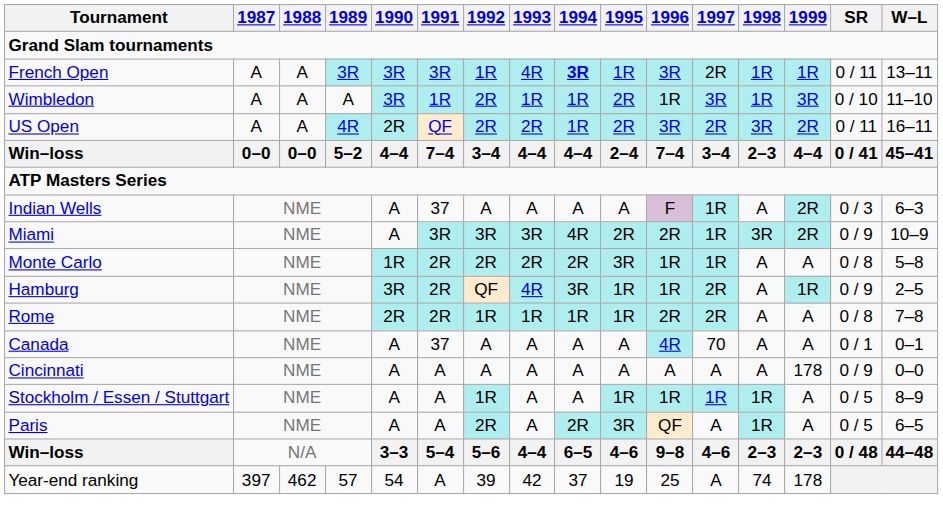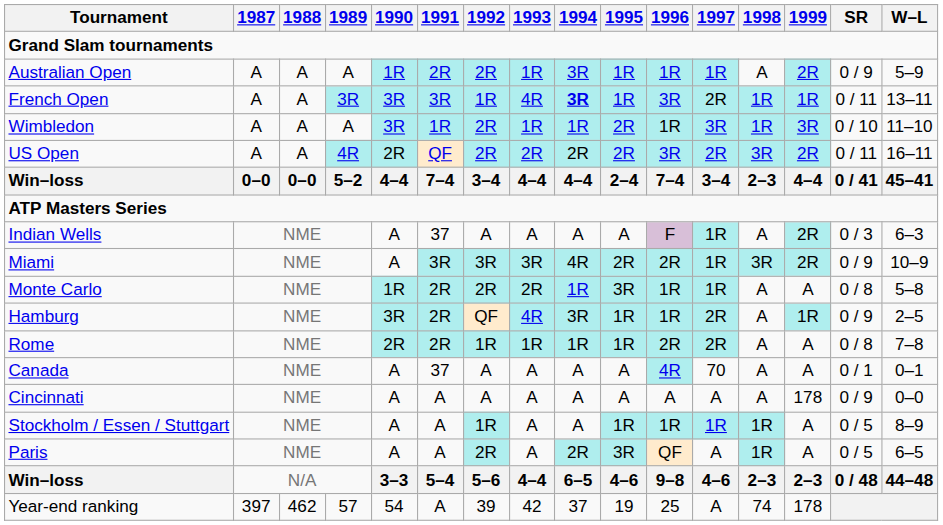 <table class=wikitable style=text-align:center>
 <tr>
 <th>Tournament</th>
 <th><a href='#'>1987</a></th>
 <th><a href='#'>1988</a></th>
 <th><a href='#'>1989</a></th>
 <th><a href='#'>1990</a></th>
 <th><a href='#'>1991</a></th>
 <th><a href='#'>1992</a></th>
 <th><a href='#'>1993</a></th>
 <th><a href='#'>1994</a></th>
 <th><a href='#'>1995</a></th>
 <th><a href='#'>1996</a></th>
 <th><a href='#'>1997</a></th>
 <th><a href='#'>1998</a></th>
 <th><a href='#'>1999</a></th>
 <th>SR</th>
 <th>W–L</th>
 </tr>
 <tr>
 <td colspan=16 align=left><strong>Grand Slam tournaments</strong></td>
+</tr>
+<tr>
+<td align=left><a href='#'>Australian Open</a></td>
+<td>A</td>
+<td>A</td>
+<td>A</td>
+<td bgcolor=afeeee><a href='#'>1R</a></td>
+<td bgcolor=afeeee><a href='#'>2R</a></td>
+<td bgcolor=afeeee><a href='#'>2R</a></td>
+<td bgcolor=afeeee><a href='#'>1R</a></td>
+<td bgcolor=afeeee><a href='#'>3R</a></td>
+<td bgcolor=afeeee><a href='#'>1R</a></td>
+<td bgcolor=afeeee><a href='#'>1R</a></td>
+<td bgcolor=afeeee><a href='#'>1R</a></td>
+<td>A</td>
+<td bgcolor=afeeee><a href='#'>2R</a></td>
+<td>0 / 9</td>
+<td>5–9</td>
 </tr>
 <tr>
 <td align=left><a href='#'>French Open</a></td>
 <td>A</td>
 <td>A</td>
 <td bgcolor=afeeee><a href='#'>3R</a></td>
 <td bgcolor=afeeee><a href='#'>3R</a></td>
 <td bgcolor=afeeee><a href='#'>3R</a></td>
 <td bgcolor=afeeee><a href='#'>1R</a></td>
 <td bgcolor=afeeee><a href='#'>4R</a></td>
 <td bgcolor=afeeee><strong><a href='#'>3R</a></strong></td>
 <td bgcolor=afeeee><a href='#'>1R</a></td>
 <td bgcolor=afeeee><a href='#'>3R</a></td>
 <td bgcolor=afeeee>2R</td>
 <td bgcolor=afeeee><a href='#'>1R</a></td>
 <td bgcolor=afeeee><a href='#'>1R</a></td>
 <td>0 / 11</td>
 <td>13–11</td>
 </tr>
 <tr>
 <td align=left><a href='#'>Wimbledon</a></td>
 <td>A</td>
 <td>A</td>
 <td>A</td>
 <td bgcolor=afeeee><a href='#'>3R</a></td>
 <td bgcolor=afeeee><a href='#'>1R</a></td>
 <td bgcolor=afeeee><a href='#'>2R</a></td>
 <td bgcolor=afeeee><a href='#'>1R</a></td>
 <td bgcolor=afeeee><a href='#'>1R</a></td>
 <td bgcolor=afeeee><a href='#'>2R</a></td>
 <td bgcolor=afeeee>1R</td>
 <td bgcolor=afeeee><a href='#'>3R</a></td>
 <td bgcolor=afeeee><a href='#'>1R</a></td>
 <td bgcolor=afeeee><a href='#'>3R</a></td>
 <td>0 / 10</td>
 <td>11–10</td>
 </tr>
 <tr>
 <td align=left><a href='#'>US Open</a></td>
 <td>A</td>
 <td>A</td>
 <td bgcolor=afeeee><a href='#'>4R</a></td>
 <td bgcolor=afeeee>2R</td>
 <td bgcolor=ffebcd><a href='#'>QF</a></td>
 <td bgcolor=afeeee><a href='#'>2R</a></td>
 <td bgcolor=afeeee><a href='#'>2R</a></td>
-<td bgcolor=afeeee><a href='#'>1R</a></td>
+<td bgcolor=afeeee>2R</td>
 <td bgcolor=afeeee><a href='#'>2R</a></td>
 <td bgcolor=afeeee><a href='#'>3R</a></td>
 <td bgcolor=afeeee><a href='#'>2R</a></td>
 <td bgcolor=afeeee><a href='#'>3R</a></td>
 <td bgcolor=afeeee><a href='#'>2R</a></td>
 <td>0 / 11</td>
 <td>16–11</td>
 </tr>
 <tr>
 <th style=text-align:left>Win–loss</th>
 <th>0–0</th>
 <th>0–0</th>
 <th>5–2</th>
 <th>4–4</th>
 <th>7–4</th>
 <th>3–4</th>
 <th>4–4</th>
 <th>4–4</th>
 <th>2–4</th>
 <th>7–4</th>
 <th>3–4</th>
 <th>2–3</th>
 <th>4–4</th>
 <th>0 / 41</th>
 <th>45–41</th>
 </tr>
 <tr>
 <td colspan=16 align=left><strong>ATP Masters Series</strong></td>
 </tr>
 <tr>
 <td align=left><a href='#'>Indian Wells</a></td>
 <td colspan=3 style=color:#767676>NME</td>
 <td>A</td>
 <td>37</td>
 <td>A</td>
 <td>A</td>
 <td>A</td>
 <td>A</td>
 <td bgcolor=thistle>F</td>
 <td bgcolor=afeeee>1R</td>
 <td>A</td>
 <td bgcolor=afeeee>2R</td>
 <td>0 / 3</td>
 <td>6–3</td>
 </tr>
 <tr>
 <td align=left><a href='#'>Miami</a></td>
 <td colspan=3 style=color:#767676>NME</td>
 <td>A</td>
 <td bgcolor=afeeee>3R</td>
 <td bgcolor=afeeee>3R</td>
 <td bgcolor=afeeee>3R</td>
 <td bgcolor=afeeee>4R</td>
 <td bgcolor=afeeee>2R</td>
 <td bgcolor=afeeee>2R</td>
 <td bgcolor=afeeee>1R</td>
 <td bgcolor=afeeee>3R</td>
 <td bgcolor=afeeee>2R</td>
 <td>0 / 9</td>
 <td>10–9</td>
 </tr>
 <tr>
 <td align=left><a href='#'>Monte Carlo</a></td>
 <td colspan=3 style=color:#767676>NME</td>
 <td bgcolor=afeeee>1R</td>
 <td bgcolor=afeeee>2R</td>
 <td bgcolor=afeeee>2R</td>
 <td bgcolor=afeeee>2R</td>
-<td bgcolor=afeeee>2R</td>
+<td bgcolor=afeeee><a href='#'>1R</a></td>
 <td bgcolor=afeeee>3R</td>
 <td bgcolor=afeeee>1R</td>
 <td bgcolor=afeeee>1R</td>
 <td>A</td>
 <td>A</td>
 <td>0 / 8</td>
 <td>5–8</td>
 </tr>
 <tr>
 <td align=left><a href='#'>Hamburg</a></td>
 <td colspan=3 style=color:#767676>NME</td>
 <td bgcolor=afeeee>3R</td>
 <td bgcolor=afeeee>2R</td>
 <td bgcolor=ffebcd>QF</td>
 <td bgcolor=afeeee><a href='#'>4R</a></td>
 <td bgcolor=afeeee>3R</td>
 <td bgcolor=afeeee>1R</td>
 <td bgcolor=afeeee>1R</td>
 <td bgcolor=afeeee>2R</td>
 <td>A</td>
 <td bgcolor=afeeee>1R</td>
 <td>0 / 9</td>
 <td>2–5</td>
 </tr>
 <tr>
 <td align=left><a href='#'>Rome</a></td>
 <td colspan=3 style=color:#767676>NME</td>
 <td bgcolor=afeeee>2R</td>
 <td bgcolor=afeeee>2R</td>
 <td bgcolor=afeeee>1R</td>
 <td bgcolor=afeeee>1R</td>
 <td bgcolor=afeeee>1R</td>
 <td bgcolor=afeeee>1R</td>
 <td bgcolor=afeeee>2R</td>
 <td bgcolor=afeeee>2R</td>
 <td>A</td>
 <td>A</td>
 <td>0 / 8</td>
 <td>7–8</td>
 </tr>
 <tr>
 <td align=left><a href='#'>Canada</a></td>
 <td colspan=3 style=color:#767676>NME</td>
 <td>A</td>
 <td>37</td>
 <td>A</td>
 <td>A</td>
 <td>A</td>
 <td>A</td>
 <td bgcolor=afeeee><a href='#'>4R</a></td>
 <td>70</td>
 <td>A</td>
 <td>A</td>
 <td>0 / 1</td>
 <td>0–1</td>
 </tr>
 <tr>
 <td align=left><a href='#'>Cincinnati</a></td>
 <td colspan=3 style=color:#767676>NME</td>
 <td>A</td>
 <td>A</td>
 <td>A</td>
 <td>A</td>
 <td>A</td>
 <td>A</td>
 <td>A</td>
 <td>A</td>
 <td>A</td>
 <td>178</td>
 <td>0 / 9</td>
 <td>0–0</td>
 </tr>
 <tr>
 <td align=left><a href='#'>Stockholm / Essen / Stuttgart</a></td>
 <td colspan=3 style=color:#767676>NME</td>
 <td>A</td>
 <td>A</td>
 <td bgcolor=afeeee>1R</td>
 <td>A</td>
 <td>A</td>
 <td bgcolor=afeeee>1R</td>
 <td bgcolor=afeeee>1R</td>
 <td bgcolor=afeeee><a href='#'>1R</a></td>
 <td bgcolor=afeeee>1R</td>
 <td>A</td>
 <td>0 / 5</td>
 <td>8–9</td>
 </tr>
 <tr>
 <td align=left><a href='#'>Paris</a></td>
 <td colspan=3 style=color:#767676>NME</td>
 <td>A</td>
 <td>A</td>
 <td bgcolor=afeeee>2R</td>
 <td>A</td>
 <td bgcolor=afeeee>2R</td>
 <td bgcolor=afeeee>3R</td>
 <td bgcolor=ffebcd>QF</td>
 <td>A</td>
 <td bgcolor=afeeee>1R</td>
 <td>A</td>
 <td>0 / 5</td>
 <td>6–5</td>
 </tr>
 <tr>
 <th style=text-align:left>Win–loss</th>
 <td colspan=3 style=color:#767676>N/A</td>
 <th>3–3</th>
 <th>5–4</th>
 <th>5–6</th>
 <th>4–4</th>
 <th>6–5</th>
 <th>4–6</th>
 <th>9–8</th>
 <th>4–6</th>
 <th>2–3</th>
 <th>2–3</th>
 <th>0 / 48</th>
 <th>44–48</th>
 </tr>
 <tr>
 <td align=left>Year-end ranking</td>
 <td>397</td>
 <td>462</td>
 <td>57</td>
 <td>54</td>
 <td>A</td>
 <td>39</td>
 <td>42</td>
 <td>37</td>
 <td>19</td>
 <td>25</td>
 <td>A</td>
 <td>74</td>
 <td>178</td>
 <th colspan=2></th>
 </tr>
 </table>
